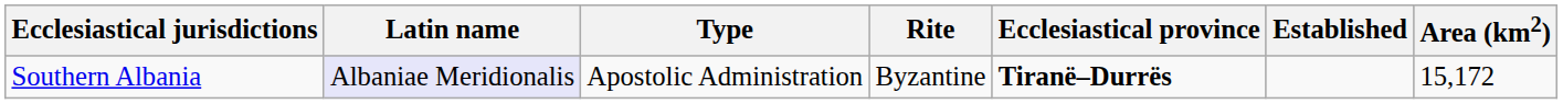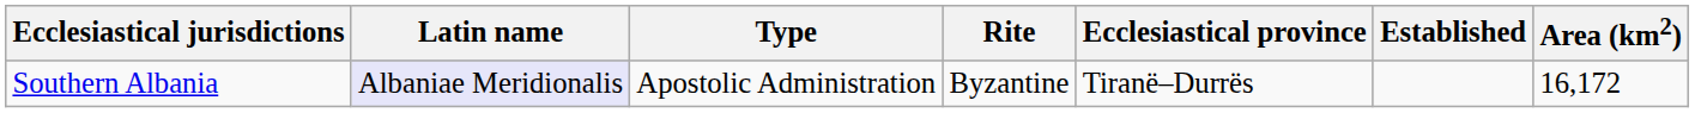 <table class="wikitable sortable">
 <tr>
 <th>Ecclesiastical jurisdictions</th>
 <th>Latin name</th>
 <th>Type</th>
 <th>Rite</th>
 <th>Ecclesiastical province</th>
 <th>Established</th>
 <th>Area (km<sup>2</sup>)</th>
 </tr>
 <tr>
 <td><a href='#'>Southern Albania</a></td>
 <td style="background: lavender;">Albaniae Meridionalis</td>
 <td>Apostolic Administration</td>
 <td>Byzantine</td>
-<td><strong>Tiranë–Durrës</strong></td>
+<td>Tiranë–Durrës</td>
 <td></td>
-<td>15,172</td>
+<td>16,172</td>
 </tr>
 </table>
